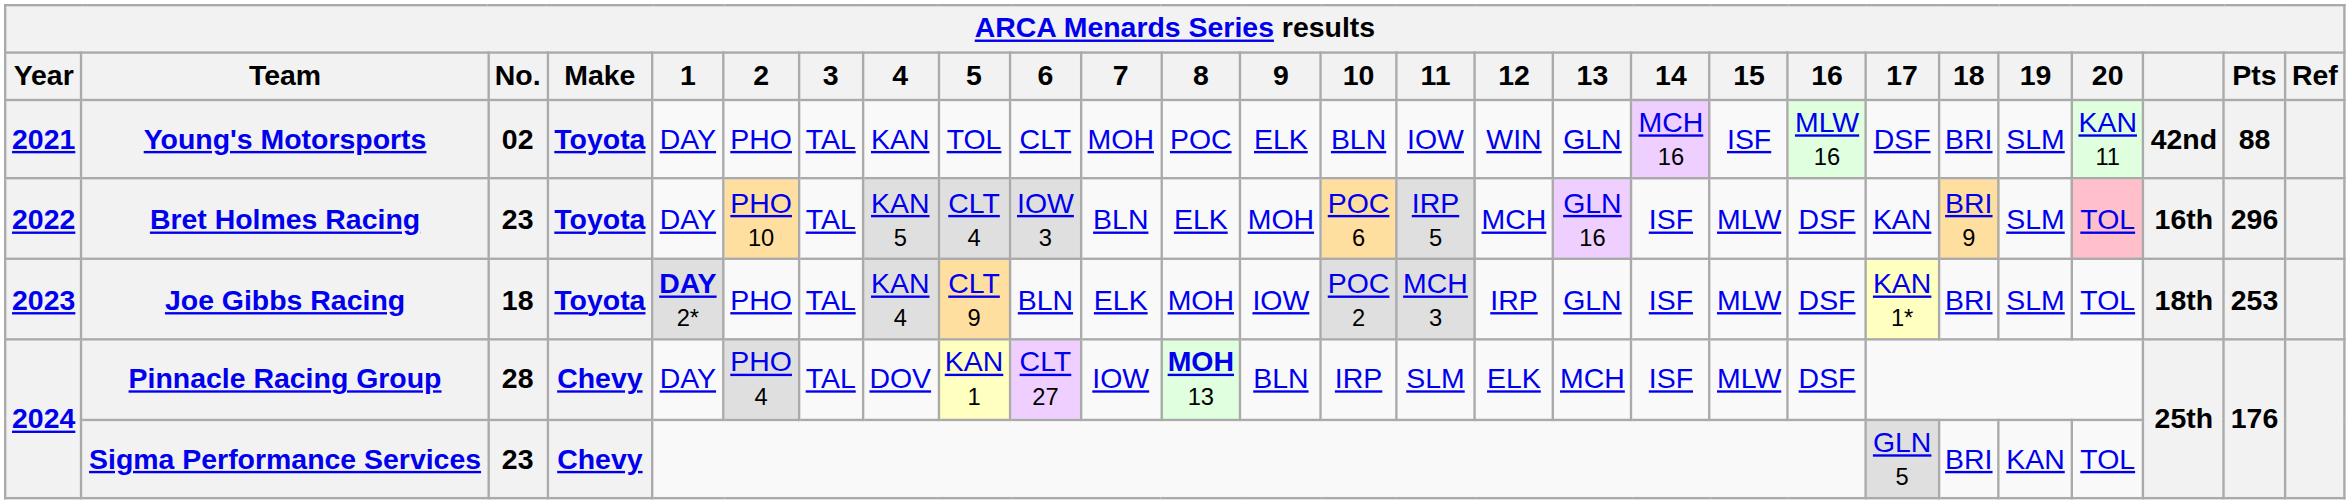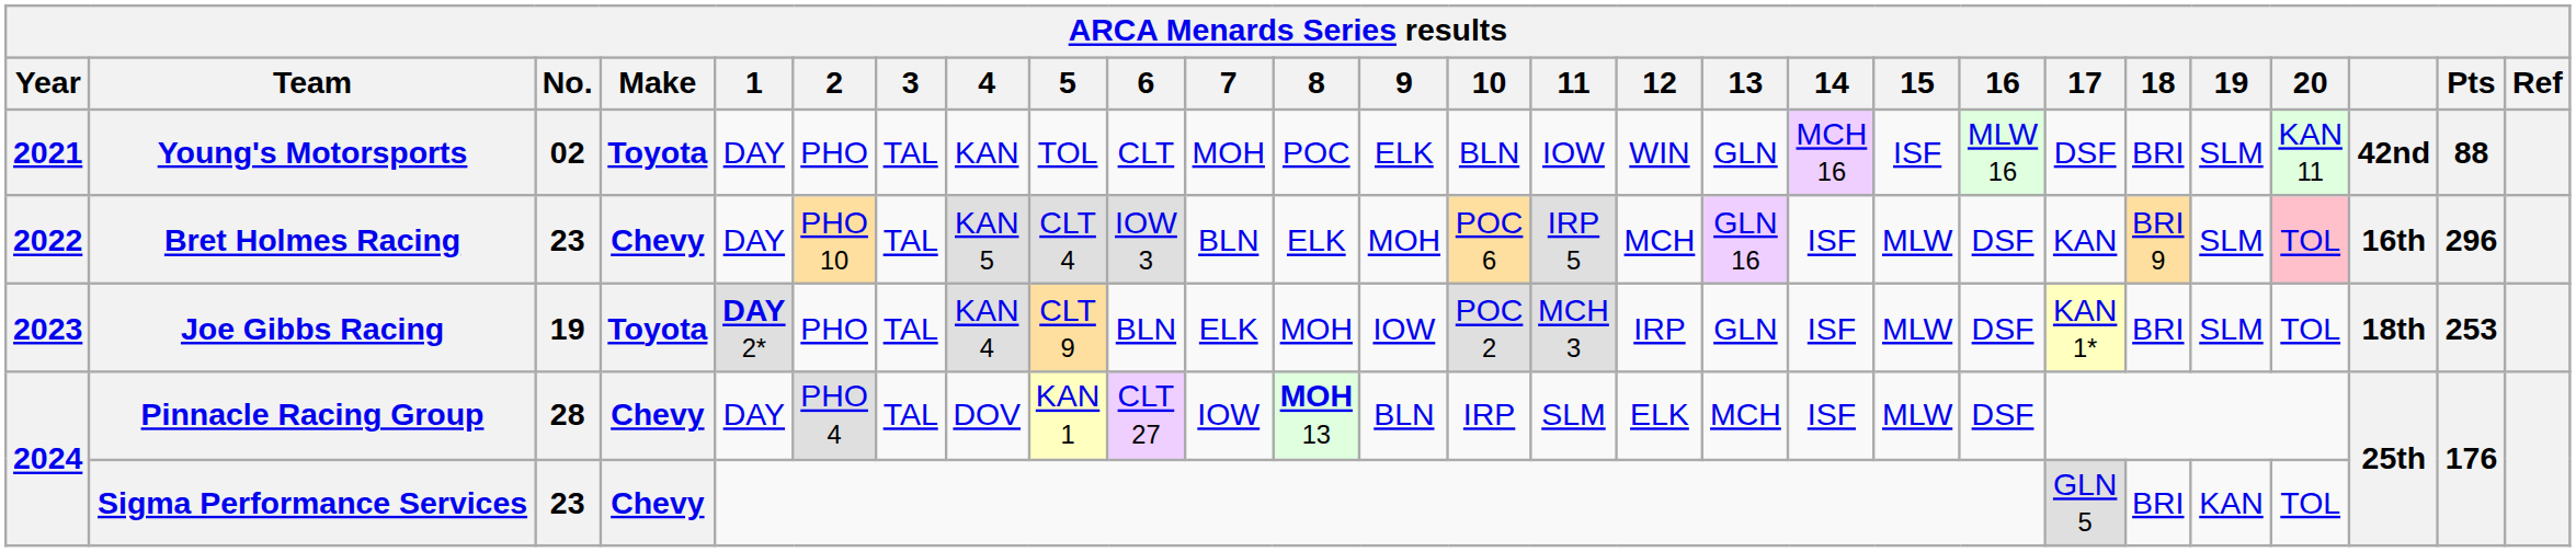 <table class="wikitable" style="text-align:center; font-size:75%">
 <tr>
 <th colspan=27><a href='#'>ARCA Menards Series</a> results</th>
 </tr>
 <tr>
 <th>Year</th>
 <th>Team</th>
 <th>No.</th>
 <th>Make</th>
 <th>1</th>
 <th>2</th>
 <th>3</th>
 <th>4</th>
 <th>5</th>
 <th>6</th>
 <th>7</th>
 <th>8</th>
 <th>9</th>
 <th>10</th>
 <th>11</th>
 <th>12</th>
 <th>13</th>
 <th>14</th>
 <th>15</th>
 <th>16</th>
 <th>17</th>
 <th>18</th>
 <th>19</th>
 <th>20</th>
 <th></th>
 <th>Pts</th>
 <th>Ref</th>
 </tr>
 <tr>
 <th><a href='#'>2021</a></th>
 <th><a href='#'>Young's Motorsports</a></th>
 <th>02</th>
 <th><a href='#'>Toyota</a></th>
 <td><a href='#'>DAY</a></td>
 <td><a href='#'>PHO</a></td>
 <td><a href='#'>TAL</a></td>
 <td><a href='#'>KAN</a></td>
 <td><a href='#'>TOL</a></td>
 <td><a href='#'>CLT</a></td>
 <td><a href='#'>MOH</a></td>
 <td><a href='#'>POC</a></td>
 <td><a href='#'>ELK</a></td>
 <td><a href='#'>BLN</a></td>
 <td><a href='#'>IOW</a></td>
 <td><a href='#'>WIN</a></td>
 <td><a href='#'>GLN</a></td>
 <td style="background:#EFCFFF;"><a href='#'>MCH</a><br><small>16</small></td>
 <td><a href='#'>ISF</a></td>
 <td style="background:#DFFFDF;"><a href='#'>MLW</a><br><small>16</small></td>
 <td><a href='#'>DSF</a></td>
 <td><a href='#'>BRI</a></td>
 <td><a href='#'>SLM</a></td>
 <td style="background:#DFFFDF;"><a href='#'>KAN</a><br><small>11</small></td>
 <th>42nd</th>
 <th>88</th>
 <th></th>
 </tr>
 <tr>
 <th><a href='#'>2022</a></th>
 <th><a href='#'>Bret Holmes Racing</a></th>
 <th>23</th>
-<th><a href='#'>Toyota</a></th>
+<th><a href='#'>Chevy</a></th>
 <td><a href='#'>DAY</a></td>
 <td style="background:#FFDF9F;"><a href='#'>PHO</a><br><small>10</small></td>
 <td><a href='#'>TAL</a></td>
 <td style="background:#DFDFDF;"><a href='#'>KAN</a><br><small>5</small></td>
 <td style="background:#DFDFDF;"><a href='#'>CLT</a><br><small>4</small></td>
 <td style="background:#DFDFDF;"><a href='#'>IOW</a><br><small>3</small></td>
 <td><a href='#'>BLN</a></td>
 <td><a href='#'>ELK</a></td>
 <td><a href='#'>MOH</a></td>
 <td style="background:#FFDF9F;"><a href='#'>POC</a><br><small>6</small></td>
 <td style="background:#DFDFDF;"><a href='#'>IRP</a><br><small>5</small></td>
 <td><a href='#'>MCH</a></td>
 <td style="background:#EFCFFF;"><a href='#'>GLN</a><br><small>16</small></td>
 <td><a href='#'>ISF</a></td>
 <td><a href='#'>MLW</a></td>
 <td><a href='#'>DSF</a></td>
 <td><a href='#'>KAN</a></td>
 <td style="background:#FFDF9F;"><a href='#'>BRI</a><br><small>9</small></td>
 <td><a href='#'>SLM</a></td>
 <td style="background: pink;"><a href='#'>TOL</a></td>
 <th>16th</th>
 <th>296</th>
 <th></th>
 </tr>
 <tr>
 <th><a href='#'>2023</a></th>
 <th><a href='#'>Joe Gibbs Racing</a></th>
-<th>18</th>
+<th>19</th>
 <th><a href='#'>Toyota</a></th>
 <td style="background:#DFDFDF;"><strong><a href='#'>DAY</a></strong><br><small>2*</small></td>
 <td><a href='#'>PHO</a></td>
 <td><a href='#'>TAL</a></td>
 <td style="background:#DFDFDF;"><a href='#'>KAN</a><br><small>4</small></td>
 <td style="background:#FFDF9F;"><a href='#'>CLT</a><br><small>9</small></td>
 <td><a href='#'>BLN</a></td>
 <td><a href='#'>ELK</a></td>
 <td><a href='#'>MOH</a></td>
 <td><a href='#'>IOW</a></td>
 <td style="background:#DFDFDF;"><a href='#'>POC</a><br><small>2</small></td>
 <td style="background:#DFDFDF;"><a href='#'>MCH</a><br><small>3</small></td>
 <td><a href='#'>IRP</a></td>
 <td><a href='#'>GLN</a></td>
 <td><a href='#'>ISF</a></td>
 <td><a href='#'>MLW</a></td>
 <td><a href='#'>DSF</a></td>
 <td style="background:#FFFFBF;"><a href='#'>KAN</a><br><small>1*</small></td>
 <td><a href='#'>BRI</a></td>
 <td><a href='#'>SLM</a></td>
 <td><a href='#'>TOL</a></td>
 <th>18th</th>
 <th>253</th>
 <th></th>
 </tr>
 <tr>
 <th rowspan=2><a href='#'>2024</a></th>
 <th><a href='#'>Pinnacle Racing Group</a></th>
 <th>28</th>
 <th><a href='#'>Chevy</a></th>
 <td><a href='#'>DAY</a></td>
 <td style="background:#DFDFDF;"><a href='#'>PHO</a><br><small>4</small></td>
 <td><a href='#'>TAL</a></td>
 <td><a href='#'>DOV</a></td>
 <td style="background:#FFFFBF;"><a href='#'>KAN</a><br><small>1</small></td>
 <td style="background:#EFCFFF;"><a href='#'>CLT</a><br><small>27</small></td>
 <td><a href='#'>IOW</a></td>
 <td style="background:#DFFFDF;"><strong><a href='#'>MOH</a></strong><br><small>13</small></td>
 <td><a href='#'>BLN</a></td>
 <td><a href='#'>IRP</a></td>
 <td><a href='#'>SLM</a></td>
 <td><a href='#'>ELK</a></td>
 <td><a href='#'>MCH</a></td>
 <td><a href='#'>ISF</a></td>
 <td><a href='#'>MLW</a></td>
 <td><a href='#'>DSF</a></td>
 <td colspan=4></td>
 <th rowspan=2>25th</th>
 <th rowspan=2>176</th>
 <th rowspan=2></th>
 </tr>
 <tr>
 <th><a href='#'>Sigma Performance Services</a></th>
 <th>23</th>
 <th><a href='#'>Chevy</a></th>
 <td colspan=16></td>
 <td style="background:#DFDFDF;"><a href='#'>GLN</a><br><small>5</small></td>
 <td><a href='#'>BRI</a></td>
 <td><a href='#'>KAN</a></td>
 <td><a href='#'>TOL</a></td>
 </tr>
 </table>
